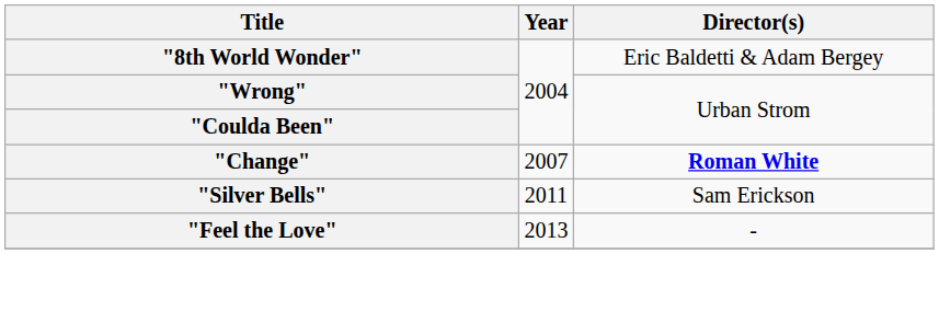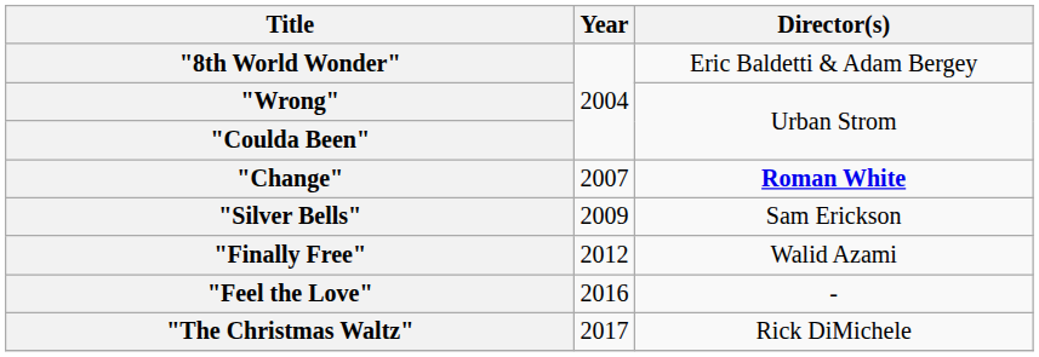 <table class="wikitable plainrowheaders" style="text-align:center;">
 <tr>
 <th scope="col" style="width:23em;">Title</th>
 <th scope="col">Year</th>
 <th scope="col" style="width:16em;">Director(s)</th>
 </tr>
 <tr>
 <th scope="row">"8th World Wonder"</th>
 <td rowspan="3">2004</td>
 <td>Eric Baldetti & Adam Bergey</td>
 </tr>
 <tr>
 <th scope="row">"Wrong"</th>
 <td rowspan="2">Urban Strom</td>
 </tr>
 <tr>
 <th scope="row">"Coulda Been"</th>
 </tr>
 <tr>
 <th scope="row">"Change"</th>
 <td>2007</td>
 <td><strong><a href='#'>Roman White</a></strong></td>
 </tr>
 <tr>
 <th scope="row">"Silver Bells"</th>
-<td>2011</td>
+<td>2009</td>
 <td>Sam Erickson</td>
 </tr>
 <tr>
+<th scope="row">"Finally Free"</th>
+<td>2012</td>
+<td>Walid Azami</td>
+</tr>
+<tr>
 <th scope="row">"Feel the Love"</th>
-<td>2013</td>
+<td>2016</td>
 <td>-</td>
+</tr>
+<tr>
+<th scope="row">"The Christmas Waltz"</th>
+<td>2017</td>
+<td>Rick DiMichele</td>
 </tr>
 <tr>
 </tr>
 </table>
